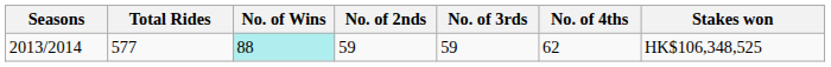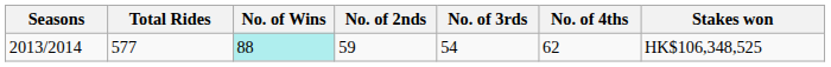 <table class="wikitable sortable" style="font-size:90%;">
 <tr>
 <th width="80px">Seasons</th>
 <th width="100px">Total Rides</th>
 <th width="80px">No. of Wins</th>
 <th width="80px">No. of 2nds</th>
 <th width="80px">No. of 3rds</th>
 <th width="80px">No. of 4ths</th>
 <th width="150px">Stakes won</th>
 </tr>
 <tr>
 <td>2013/2014</td>
 <td>577</td>
 <td style="background: paleturquoise;">88</td>
 <td>59</td>
-<td>59</td>
+<td>54</td>
 <td>62</td>
 <td>HK$106,348,525</td>
 </tr>
 </table>
